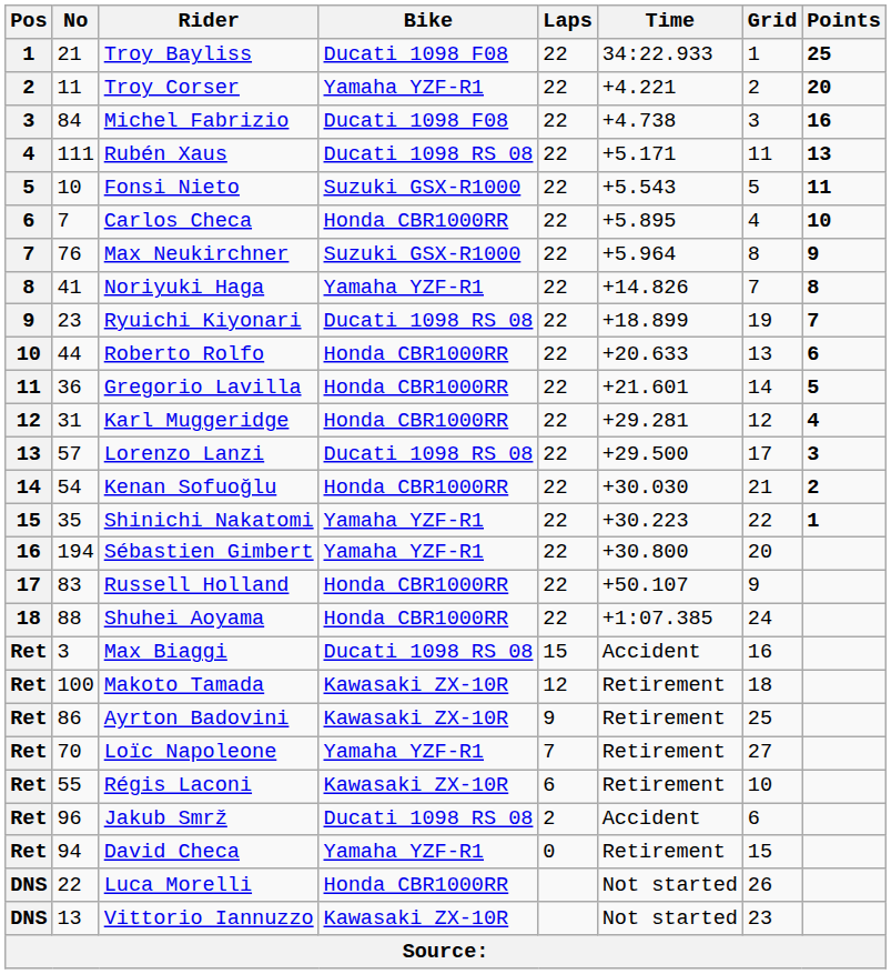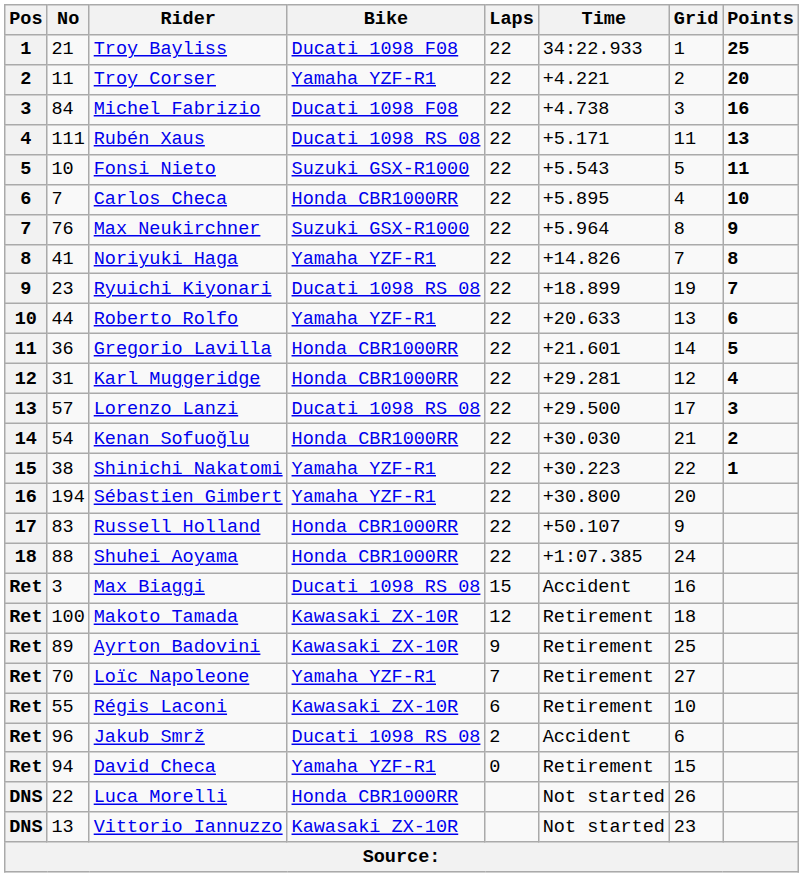 <table class="wikitable" style="font-size: 95%;">
 <tr>
 <th>Pos</th>
 <th>No</th>
 <th>Rider</th>
 <th>Bike</th>
 <th>Laps</th>
 <th>Time</th>
 <th>Grid</th>
 <th>Points</th>
 </tr>
 <tr>
 <th>1</th>
 <td>21</td>
 <td> <a href='#'>Troy Bayliss</a></td>
 <td><a href='#'>Ducati 1098 F08</a></td>
 <td>22</td>
 <td>34:22.933</td>
 <td>1</td>
 <td><strong>25</strong></td>
 </tr>
 <tr>
 <th>2</th>
 <td>11</td>
 <td> <a href='#'>Troy Corser</a></td>
 <td><a href='#'>Yamaha YZF-R1</a></td>
 <td>22</td>
 <td>+4.221</td>
 <td>2</td>
 <td><strong>20</strong></td>
 </tr>
 <tr>
 <th>3</th>
 <td>84</td>
 <td> <a href='#'>Michel Fabrizio</a></td>
 <td><a href='#'>Ducati 1098 F08</a></td>
 <td>22</td>
 <td>+4.738</td>
 <td>3</td>
 <td><strong>16</strong></td>
 </tr>
 <tr>
 <th>4</th>
 <td>111</td>
 <td> <a href='#'>Rubén Xaus</a></td>
 <td><a href='#'>Ducati 1098 RS 08</a></td>
 <td>22</td>
 <td>+5.171</td>
 <td>11</td>
 <td><strong>13</strong></td>
 </tr>
 <tr>
 <th>5</th>
 <td>10</td>
 <td> <a href='#'>Fonsi Nieto</a></td>
 <td><a href='#'>Suzuki GSX-R1000</a></td>
 <td>22</td>
 <td>+5.543</td>
 <td>5</td>
 <td><strong>11</strong></td>
 </tr>
 <tr>
 <th>6</th>
 <td>7</td>
 <td> <a href='#'>Carlos Checa</a></td>
 <td><a href='#'>Honda CBR1000RR</a></td>
 <td>22</td>
 <td>+5.895</td>
 <td>4</td>
 <td><strong>10</strong></td>
 </tr>
 <tr>
 <th>7</th>
 <td>76</td>
 <td> <a href='#'>Max Neukirchner</a></td>
 <td><a href='#'>Suzuki GSX-R1000</a></td>
 <td>22</td>
 <td>+5.964</td>
 <td>8</td>
 <td><strong>9</strong></td>
 </tr>
 <tr>
 <th>8</th>
 <td>41</td>
 <td> <a href='#'>Noriyuki Haga</a></td>
 <td><a href='#'>Yamaha YZF-R1</a></td>
 <td>22</td>
 <td>+14.826</td>
 <td>7</td>
 <td><strong>8</strong></td>
 </tr>
 <tr>
 <th>9</th>
 <td>23</td>
 <td> <a href='#'>Ryuichi Kiyonari</a></td>
 <td><a href='#'>Ducati 1098 RS 08</a></td>
 <td>22</td>
 <td>+18.899</td>
 <td>19</td>
 <td><strong>7</strong></td>
 </tr>
 <tr>
 <th>10</th>
 <td>44</td>
 <td> <a href='#'>Roberto Rolfo</a></td>
-<td><a href='#'>Honda CBR1000RR</a></td>
+<td><a href='#'>Yamaha YZF-R1</a></td>
 <td>22</td>
 <td>+20.633</td>
 <td>13</td>
 <td><strong>6</strong></td>
 </tr>
 <tr>
 <th>11</th>
 <td>36</td>
 <td> <a href='#'>Gregorio Lavilla</a></td>
 <td><a href='#'>Honda CBR1000RR</a></td>
 <td>22</td>
 <td>+21.601</td>
 <td>14</td>
 <td><strong>5</strong></td>
 </tr>
 <tr>
 <th>12</th>
 <td>31</td>
 <td> <a href='#'>Karl Muggeridge</a></td>
 <td><a href='#'>Honda CBR1000RR</a></td>
 <td>22</td>
 <td>+29.281</td>
 <td>12</td>
 <td><strong>4</strong></td>
 </tr>
 <tr>
 <th>13</th>
 <td>57</td>
 <td> <a href='#'>Lorenzo Lanzi</a></td>
 <td><a href='#'>Ducati 1098 RS 08</a></td>
 <td>22</td>
 <td>+29.500</td>
 <td>17</td>
 <td><strong>3</strong></td>
 </tr>
 <tr>
 <th>14</th>
 <td>54</td>
 <td> <a href='#'>Kenan Sofuoğlu</a></td>
 <td><a href='#'>Honda CBR1000RR</a></td>
 <td>22</td>
 <td>+30.030</td>
 <td>21</td>
 <td><strong>2</strong></td>
 </tr>
 <tr>
 <th>15</th>
-<td>35</td>
+<td>38</td>
 <td> <a href='#'>Shinichi Nakatomi</a></td>
 <td><a href='#'>Yamaha YZF-R1</a></td>
 <td>22</td>
 <td>+30.223</td>
 <td>22</td>
 <td><strong>1</strong></td>
 </tr>
 <tr>
 <th>16</th>
 <td>194</td>
 <td> <a href='#'>Sébastien Gimbert</a></td>
 <td><a href='#'>Yamaha YZF-R1</a></td>
 <td>22</td>
 <td>+30.800</td>
 <td>20</td>
 <td></td>
 </tr>
 <tr>
 <th>17</th>
 <td>83</td>
 <td> <a href='#'>Russell Holland</a></td>
 <td><a href='#'>Honda CBR1000RR</a></td>
 <td>22</td>
 <td>+50.107</td>
 <td>9</td>
 <td></td>
 </tr>
 <tr>
 <th>18</th>
 <td>88</td>
 <td> <a href='#'>Shuhei Aoyama</a></td>
 <td><a href='#'>Honda CBR1000RR</a></td>
 <td>22</td>
 <td>+1:07.385</td>
 <td>24</td>
 <td></td>
 </tr>
 <tr>
 <th>Ret</th>
 <td>3</td>
 <td> <a href='#'>Max Biaggi</a></td>
 <td><a href='#'>Ducati 1098 RS 08</a></td>
 <td>15</td>
 <td>Accident</td>
 <td>16</td>
 <td></td>
 </tr>
 <tr>
 <th>Ret</th>
 <td>100</td>
 <td> <a href='#'>Makoto Tamada</a></td>
 <td><a href='#'>Kawasaki ZX-10R</a></td>
 <td>12</td>
 <td>Retirement</td>
 <td>18</td>
 <td></td>
 </tr>
 <tr>
 <th>Ret</th>
-<td>86</td>
+<td>89</td>
 <td> <a href='#'>Ayrton Badovini</a></td>
 <td><a href='#'>Kawasaki ZX-10R</a></td>
 <td>9</td>
 <td>Retirement</td>
 <td>25</td>
 <td></td>
 </tr>
 <tr>
 <th>Ret</th>
 <td>70</td>
 <td> <a href='#'>Loïc Napoleone</a></td>
 <td><a href='#'>Yamaha YZF-R1</a></td>
 <td>7</td>
 <td>Retirement</td>
 <td>27</td>
 <td></td>
 </tr>
 <tr>
 <th>Ret</th>
 <td>55</td>
 <td> <a href='#'>Régis Laconi</a></td>
 <td><a href='#'>Kawasaki ZX-10R</a></td>
 <td>6</td>
 <td>Retirement</td>
 <td>10</td>
 <td></td>
 </tr>
 <tr>
 <th>Ret</th>
 <td>96</td>
 <td> <a href='#'>Jakub Smrž</a></td>
 <td><a href='#'>Ducati 1098 RS 08</a></td>
 <td>2</td>
 <td>Accident</td>
 <td>6</td>
 <td></td>
 </tr>
 <tr>
 <th>Ret</th>
 <td>94</td>
 <td> <a href='#'>David Checa</a></td>
 <td><a href='#'>Yamaha YZF-R1</a></td>
 <td>0</td>
 <td>Retirement</td>
 <td>15</td>
 <td></td>
 </tr>
 <tr>
 <th>DNS</th>
 <td>22</td>
 <td> <a href='#'>Luca Morelli</a></td>
 <td><a href='#'>Honda CBR1000RR</a></td>
 <td></td>
 <td>Not started</td>
 <td>26</td>
 <td></td>
 </tr>
 <tr>
 <th>DNS</th>
 <td>13</td>
 <td> <a href='#'>Vittorio Iannuzzo</a></td>
 <td><a href='#'>Kawasaki ZX-10R</a></td>
 <td></td>
 <td>Not started</td>
 <td>23</td>
 <td></td>
 </tr>
 <tr>
 <th colspan=8>Source:</th>
 </tr>
 </table>
